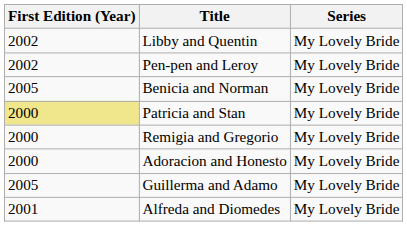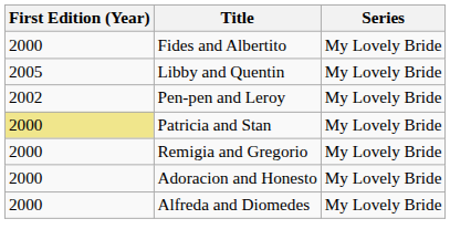 <table class="wikitable sortable">
 <tr>
 <th>First Edition (Year)</th>
 <th>Title</th>
 <th>Series</th>
 </tr>
 <tr>
-<td>2002</td>
+<td>2000</td>
+<td>Fides and Albertito</td>
+<td>My Lovely Bride</td>
+</tr>
+<tr>
+<td>2005</td>
 <td>Libby and Quentin</td>
 <td>My Lovely Bride</td>
 </tr>
 <tr>
 <td>2002</td>
 <td>Pen-pen and Leroy</td>
-<td>My Lovely Bride</td>
-</tr>
-<tr>
-<td>2005</td>
-<td>Benicia and Norman</td>
 <td>My Lovely Bride</td>
 </tr>
 <tr>
 <td style="background: khaki;">2000</td>
 <td>Patricia and Stan</td>
 <td>My Lovely Bride</td>
 </tr>
 <tr>
 <td>2000</td>
 <td>Remigia and Gregorio</td>
 <td>My Lovely Bride</td>
 </tr>
 <tr>
 <td>2000</td>
 <td>Adoracion and Honesto</td>
 <td>My Lovely Bride</td>
 </tr>
 <tr>
-<td>2005</td>
-<td>Guillerma and Adamo</td>
-<td>My Lovely Bride</td>
-</tr>
-<tr>
-<td>2001</td>
+<td>2000</td>
 <td>Alfreda and Diomedes</td>
 <td>My Lovely Bride</td>
 </tr>
 </table>
